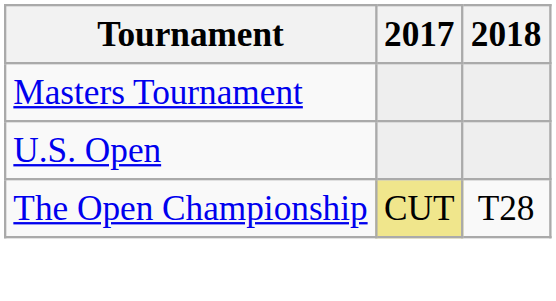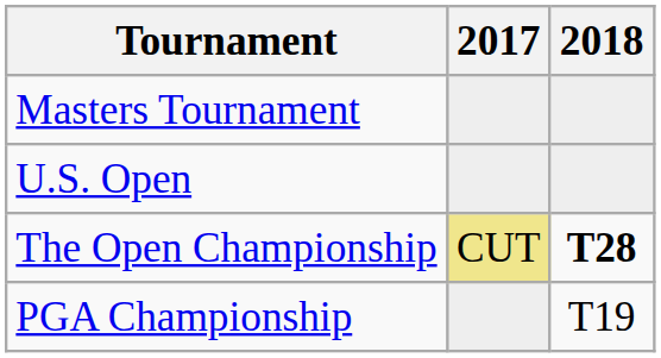 <table class="wikitable" style="font-size:95%;text-align:center;">
 <tr>
 <th>Tournament</th>
 <th>2017</th>
 <th>2018</th>
 </tr>
 <tr>
 <td align=left><a href='#'>Masters Tournament</a></td>
 <td style="background:#eeeeee;"></td>
 <td style="background:#eeeeee;"></td>
 </tr>
 <tr>
 <td align=left><a href='#'>U.S. Open</a></td>
 <td style="background:#eeeeee;"></td>
 <td style="background:#eeeeee;"></td>
 </tr>
 <tr>
 <td align=left><a href='#'>The Open Championship</a></td>
 <td style="background: khaki;">CUT</td>
-<td>T28</td>
+<td><strong>T28</strong></td>
+</tr>
+<tr>
+<td align=left><a href='#'>PGA Championship</a></td>
+<td style="background:#eeeeee;"></td>
+<td>T19</td>
 </tr>
 </table>
